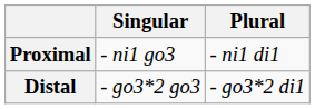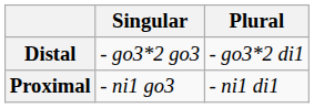 <table class="wikitable">
 <tr>
 <th></th>
 <th>Singular</th>
 <th>Plural</th>
 </tr>
 <tr>
+<th>Distal</th>
+<td> - <em>go3*2 go3</em></td>
+<td> - <em>go3*2 di1</em></td>
+</tr>
+<tr>
 <th>Proximal</th>
 <td> - <em>ni1 go3</em></td>
 <td> - <em>ni1 di1</em></td>
 </tr>
-<tr>
-<th>Distal</th>
-<td> - <em>go3*2 go3</em></td>
-<td> - <em>go3*2 di1</em></td>
-</tr>
 </table>
